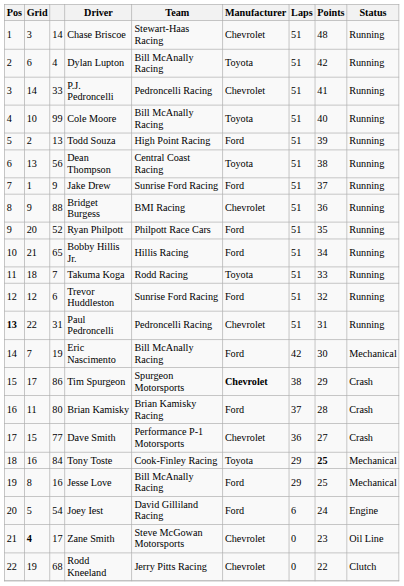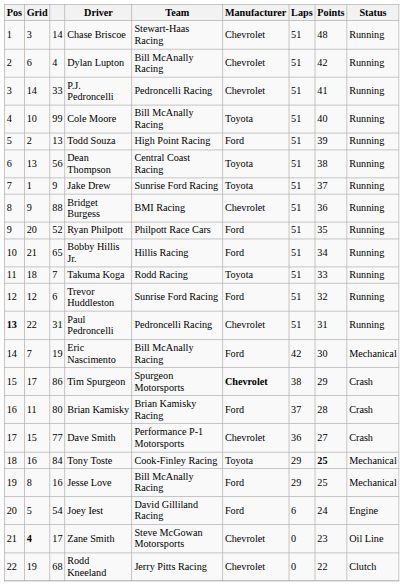 <table class="wikitable" style="font-size:98%">
 <tr>
 <th>Pos</th>
 <th>Grid</th>
 <th></th>
 <th>Driver</th>
 <th>Team</th>
 <th>Manufacturer</th>
 <th>Laps</th>
 <th>Points</th>
 <th>Status</th>
 </tr>
 <tr>
 <td>1</td>
 <td>3</td>
 <td>14</td>
 <td>Chase Briscoe</td>
 <td>Stewart-Haas Racing</td>
 <td>Chevrolet</td>
 <td>51</td>
 <td>48</td>
 <td>Running</td>
 </tr>
 <tr>
 <td>2</td>
 <td>6</td>
 <td>4</td>
 <td>Dylan Lupton</td>
 <td>Bill McAnally Racing</td>
-<td>Toyota</td>
+<td>Chevrolet</td>
 <td>51</td>
 <td>42</td>
 <td>Running</td>
 </tr>
 <tr>
 <td>3</td>
 <td>14</td>
 <td>33</td>
 <td>P.J. Pedroncelli</td>
 <td>Pedroncelli Racing</td>
 <td>Chevrolet</td>
 <td>51</td>
 <td>41</td>
 <td>Running</td>
 </tr>
 <tr>
 <td>4</td>
 <td>10</td>
 <td>99</td>
 <td>Cole Moore</td>
 <td>Bill McAnally Racing</td>
 <td>Toyota</td>
 <td>51</td>
 <td>40</td>
 <td>Running</td>
 </tr>
 <tr>
 <td>5</td>
 <td>2</td>
 <td>13</td>
 <td>Todd Souza</td>
 <td>High Point Racing</td>
 <td>Ford</td>
 <td>51</td>
 <td>39</td>
 <td>Running</td>
 </tr>
 <tr>
 <td>6</td>
 <td>13</td>
 <td>56</td>
 <td>Dean Thompson</td>
 <td>Central Coast Racing</td>
 <td>Toyota</td>
 <td>51</td>
 <td>38</td>
 <td>Running</td>
 </tr>
 <tr>
 <td>7</td>
 <td>1</td>
 <td>9</td>
 <td>Jake Drew</td>
 <td>Sunrise Ford Racing</td>
-<td>Ford</td>
+<td>Toyota</td>
 <td>51</td>
 <td>37</td>
 <td>Running</td>
 </tr>
 <tr>
 <td>8</td>
 <td>9</td>
 <td>88</td>
 <td>Bridget Burgess</td>
 <td>BMI Racing</td>
 <td>Chevrolet</td>
 <td>51</td>
 <td>36</td>
 <td>Running</td>
 </tr>
 <tr>
 <td>9</td>
 <td>20</td>
 <td>52</td>
 <td>Ryan Philpott</td>
 <td>Philpott Race Cars</td>
 <td>Ford</td>
 <td>51</td>
 <td>35</td>
 <td>Running</td>
 </tr>
 <tr>
 <td>10</td>
 <td>21</td>
 <td>65</td>
 <td>Bobby Hillis Jr.</td>
 <td>Hillis Racing</td>
 <td>Ford</td>
 <td>51</td>
 <td>34</td>
 <td>Running</td>
 </tr>
 <tr>
 <td>11</td>
 <td>18</td>
 <td>7</td>
 <td>Takuma Koga</td>
 <td>Rodd Racing</td>
 <td>Toyota</td>
 <td>51</td>
 <td>33</td>
 <td>Running</td>
 </tr>
 <tr>
 <td>12</td>
 <td>12</td>
 <td>6</td>
 <td>Trevor Huddleston</td>
 <td>Sunrise Ford Racing</td>
 <td>Ford</td>
 <td>51</td>
 <td>32</td>
 <td>Running</td>
 </tr>
 <tr>
 <td><strong>13</strong></td>
 <td>22</td>
 <td>31</td>
 <td>Paul Pedroncelli</td>
 <td>Pedroncelli Racing</td>
 <td>Chevrolet</td>
 <td>51</td>
 <td>31</td>
 <td>Running</td>
 </tr>
 <tr>
 <td>14</td>
 <td>7</td>
 <td>19</td>
 <td>Eric Nascimento</td>
 <td>Bill McAnally Racing</td>
 <td>Ford</td>
 <td>42</td>
 <td>30</td>
 <td>Mechanical</td>
 </tr>
 <tr>
 <td>15</td>
 <td>17</td>
 <td>86</td>
 <td>Tim Spurgeon</td>
 <td>Spurgeon Motorsports</td>
 <td><strong>Chevrolet</strong></td>
 <td>38</td>
 <td>29</td>
 <td>Crash</td>
 </tr>
 <tr>
 <td>16</td>
 <td>11</td>
 <td>80</td>
 <td>Brian Kamisky</td>
 <td>Brian Kamisky Racing</td>
 <td>Ford</td>
 <td>37</td>
 <td>28</td>
 <td>Crash</td>
 </tr>
 <tr>
 <td>17</td>
 <td>15</td>
 <td>77</td>
 <td>Dave Smith</td>
 <td>Performance P-1 Motorsports</td>
 <td>Chevrolet</td>
 <td>36</td>
 <td>27</td>
 <td>Crash</td>
 </tr>
 <tr>
 <td>18</td>
 <td>16</td>
 <td>84</td>
 <td>Tony Toste</td>
 <td>Cook-Finley Racing</td>
 <td>Toyota</td>
 <td>29</td>
 <td><strong>25</strong></td>
 <td>Mechanical</td>
 </tr>
 <tr>
 <td>19</td>
 <td>8</td>
 <td>16</td>
 <td>Jesse Love</td>
 <td>Bill McAnally Racing</td>
 <td>Ford</td>
 <td>29</td>
 <td>25</td>
 <td>Mechanical</td>
 </tr>
 <tr>
 <td>20</td>
 <td>5</td>
 <td>54</td>
 <td>Joey Iest</td>
 <td>David Gilliland Racing</td>
 <td>Ford</td>
 <td>6</td>
 <td>24</td>
 <td>Engine</td>
 </tr>
 <tr>
 <td>21</td>
 <td><strong>4</strong></td>
 <td>17</td>
 <td>Zane Smith</td>
 <td>Steve McGowan Motorsports</td>
 <td>Chevrolet</td>
 <td>0</td>
 <td>23</td>
 <td>Oil Line</td>
 </tr>
 <tr>
 <td>22</td>
 <td>19</td>
 <td>68</td>
 <td>Rodd Kneeland</td>
 <td>Jerry Pitts Racing</td>
 <td>Chevrolet</td>
 <td>0</td>
 <td>22</td>
 <td>Clutch</td>
 </tr>
 <tr>
 </tr>
 </table>
